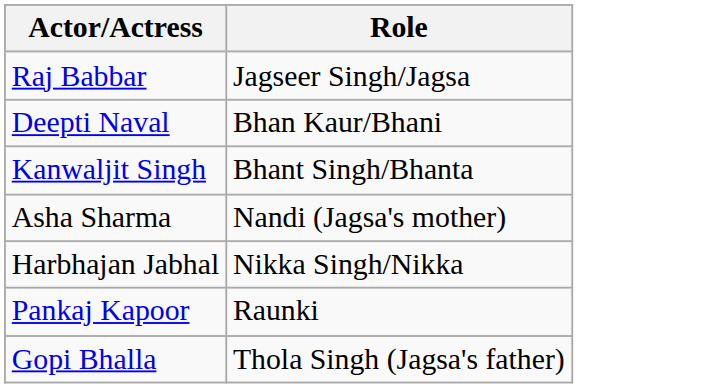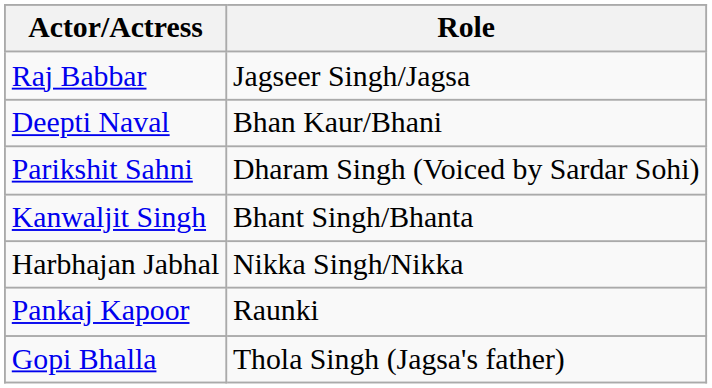 <table class="wikitable">
 <tr>
 <th>Actor/Actress</th>
 <th>Role</th>
 </tr>
 <tr>
 <td><a href='#'>Raj Babbar</a></td>
 <td>Jagseer Singh/Jagsa</td>
 </tr>
 <tr>
 <td><a href='#'>Deepti Naval</a></td>
 <td>Bhan Kaur/Bhani</td>
 </tr>
 <tr>
+<td><a href='#'>Parikshit Sahni</a></td>
+<td>Dharam Singh (Voiced by Sardar Sohi)</td>
+</tr>
+<tr>
 <td><a href='#'>Kanwaljit Singh</a></td>
 <td>Bhant Singh/Bhanta</td>
-</tr>
-<tr>
-<td>Asha Sharma</td>
-<td>Nandi (Jagsa's mother)</td>
 </tr>
 <tr>
 <td>Harbhajan Jabhal</td>
 <td>Nikka Singh/Nikka</td>
 </tr>
 <tr>
 <td><a href='#'>Pankaj Kapoor</a></td>
 <td>Raunki</td>
 </tr>
 <tr>
 <td><a href='#'>Gopi Bhalla</a></td>
 <td>Thola Singh (Jagsa's father)</td>
 </tr>
 </table>
